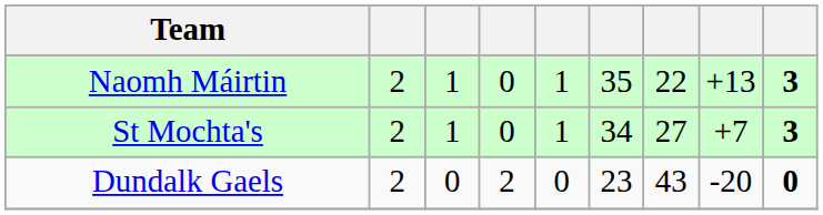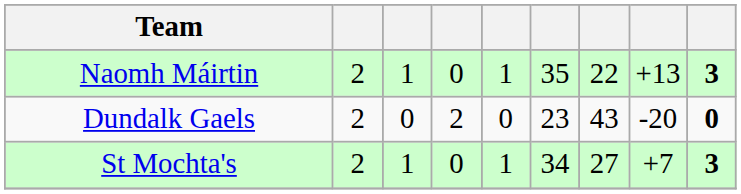 <table class="wikitable" style="text-align:center">
 <tr>
 <th style="width:175px;">Team</th>
 <th width="20"></th>
 <th width="20"></th>
 <th width="20"></th>
 <th width="20"></th>
 <th width="20"></th>
 <th width="20"></th>
 <th width="20"></th>
 <th width="20"></th>
 </tr>
 <tr style="background:#cfc;">
 <td><a href='#'>Naomh Máirtin</a></td>
 <td>2</td>
 <td>1</td>
 <td>0</td>
 <td>1</td>
 <td>35</td>
 <td>22</td>
 <td>+13</td>
 <td><strong>3</strong></td>
 </tr>
+<tr>
+<td><a href='#'>Dundalk Gaels</a></td>
+<td>2</td>
+<td>0</td>
+<td>2</td>
+<td>0</td>
+<td>23</td>
+<td>43</td>
+<td>-20</td>
+<td><strong>0</strong></td>
+</tr>
 <tr style="background:#cfc;">
 <td><a href='#'>St Mochta's</a></td>
 <td>2</td>
 <td>1</td>
 <td>0</td>
 <td>1</td>
 <td>34</td>
 <td>27</td>
 <td>+7</td>
 <td><strong>3</strong></td>
 </tr>
 <tr>
-<td><a href='#'>Dundalk Gaels</a></td>
-<td>2</td>
-<td>0</td>
-<td>2</td>
-<td>0</td>
-<td>23</td>
-<td>43</td>
-<td>-20</td>
-<td><strong>0</strong></td>
-</tr>
-<tr>
 </tr>
 </table>
